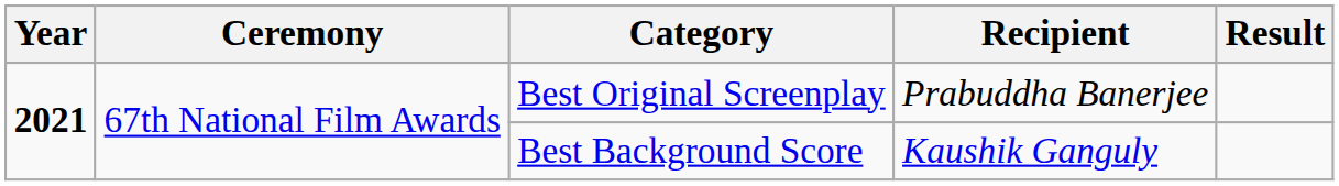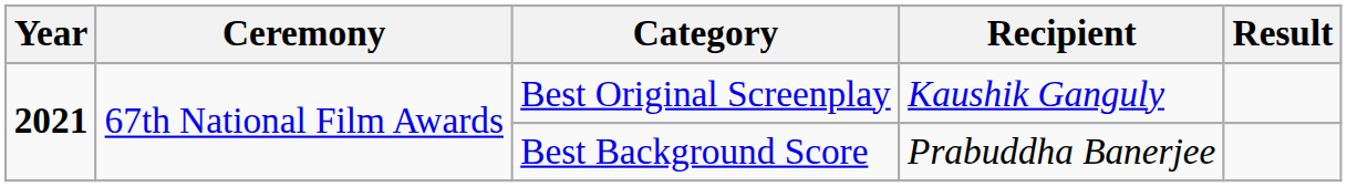 <table class="wikitable">
 <tr>
 <th>Year</th>
 <th>Ceremony</th>
 <th>Category</th>
 <th>Recipient</th>
 <th>Result</th>
 </tr>
 <tr>
 <td rowspan="2"><strong>2021</strong></td>
 <td rowspan="2"><a href='#'>67th National Film Awards</a></td>
 <td><a href='#'>Best Original Screenplay</a></td>
-<td><em>Prabuddha Banerjee</em></td>
+<td><em><a href='#'>Kaushik Ganguly</a></em></td>
 <td></td>
 </tr>
 <tr>
 <td><a href='#'>Best Background Score</a></td>
-<td><em><a href='#'>Kaushik Ganguly</a></em></td>
+<td><em>Prabuddha Banerjee</em></td>
 <td></td>
 </tr>
 </table>
